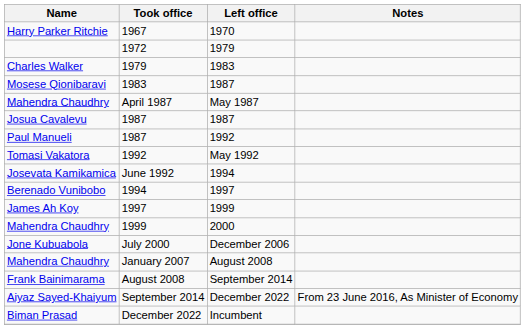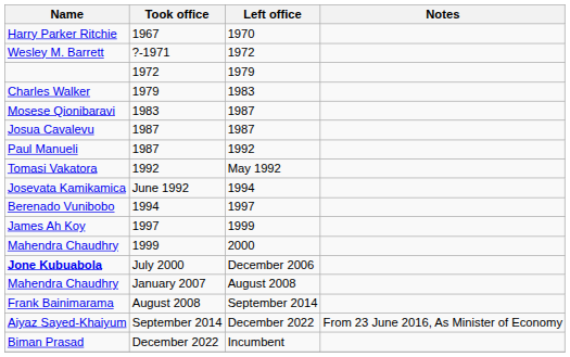 <table class="wikitable">
 <tr>
 <th>Name</th>
 <th>Took office</th>
 <th>Left office</th>
 <th>Notes</th>
 </tr>
 <tr>
 <td><a href='#'>Harry Parker Ritchie</a></td>
 <td>1967</td>
 <td>1970</td>
+<td></td>
+</tr>
+<tr>
+<td><a href='#'>Wesley M. Barrett</a></td>
+<td>?-1971</td>
+<td>1972</td>
 <td></td>
 </tr>
 <tr>
 <td></td>
 <td>1972</td>
 <td>1979</td>
 <td></td>
 </tr>
 <tr>
 <td><a href='#'>Charles Walker</a></td>
 <td>1979</td>
 <td>1983</td>
 <td></td>
 </tr>
 <tr>
 <td><a href='#'>Mosese Qionibaravi</a></td>
 <td>1983</td>
 <td>1987</td>
-<td></td>
-</tr>
-<tr>
-<td><a href='#'>Mahendra Chaudhry</a></td>
-<td>April 1987</td>
-<td>May 1987</td>
 <td></td>
 </tr>
 <tr>
 <td><a href='#'>Josua Cavalevu</a></td>
 <td>1987</td>
 <td>1987</td>
 <td></td>
 </tr>
 <tr>
 <td><a href='#'>Paul Manueli</a></td>
 <td>1987</td>
 <td>1992</td>
 <td></td>
 </tr>
 <tr>
 <td><a href='#'>Tomasi Vakatora</a></td>
 <td>1992</td>
 <td>May 1992</td>
 <td></td>
 </tr>
 <tr>
 <td><a href='#'>Josevata Kamikamica</a></td>
 <td>June 1992</td>
 <td>1994</td>
 <td></td>
 </tr>
 <tr>
 <td><a href='#'>Berenado Vunibobo</a></td>
 <td>1994</td>
 <td>1997</td>
 <td></td>
 </tr>
 <tr>
 <td><a href='#'>James Ah Koy</a></td>
 <td>1997</td>
 <td>1999</td>
 <td></td>
 </tr>
 <tr>
 <td><a href='#'>Mahendra Chaudhry</a></td>
 <td>1999</td>
 <td>2000</td>
 <td></td>
 </tr>
 <tr>
-<td><a href='#'>Jone Kubuabola</a></td>
+<td><strong><a href='#'>Jone Kubuabola</a></strong></td>
 <td>July 2000</td>
 <td>December 2006</td>
 <td></td>
 </tr>
 <tr>
 <td><a href='#'>Mahendra Chaudhry</a></td>
 <td>January 2007</td>
 <td>August 2008</td>
 <td></td>
 </tr>
 <tr>
 <td><a href='#'>Frank Bainimarama</a></td>
 <td>August 2008</td>
 <td>September 2014</td>
 <td></td>
 </tr>
 <tr>
 <td><a href='#'>Aiyaz Sayed-Khaiyum</a></td>
 <td>September 2014</td>
 <td>December 2022</td>
 <td>From 23 June 2016, As Minister of Economy</td>
 </tr>
 <tr>
 <td><a href='#'>Biman Prasad</a></td>
 <td>December 2022</td>
 <td>Incumbent</td>
 <td></td>
 </tr>
 <tr>
 </tr>
 </table>
